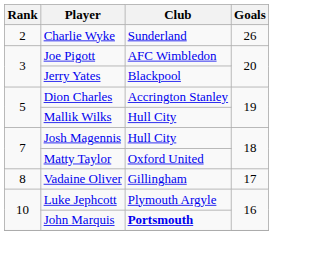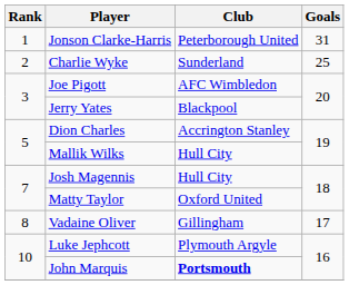 <table class="wikitable" style="text-align:center">
 <tr>
 <th>Rank</th>
 <th>Player</th>
 <th>Club</th>
 <th>Goals</th>
 </tr>
 <tr>
+<td rowspan="1">1</td>
+<td align="left"> <a href='#'>Jonson Clarke-Harris</a></td>
+<td align="left"><a href='#'>Peterborough United</a></td>
+<td rowspan="1">31</td>
+</tr>
+<tr>
 <td rowspan="1">2</td>
 <td align="left"> <a href='#'>Charlie Wyke</a></td>
 <td align="left"><a href='#'>Sunderland</a></td>
-<td rowspan="1">26</td>
+<td rowspan="1">25</td>
 </tr>
 <tr>
 <td rowspan="2">3</td>
 <td align="left"> <a href='#'>Joe Pigott</a></td>
 <td align="left"><a href='#'>AFC Wimbledon</a></td>
 <td rowspan="2">20</td>
 </tr>
 <tr>
 <td align="left"> <a href='#'>Jerry Yates</a></td>
 <td align="left"><a href='#'>Blackpool</a></td>
 </tr>
 <tr>
 <td rowspan="2">5</td>
 <td align="left"> <a href='#'>Dion Charles</a></td>
 <td align="left"><a href='#'>Accrington Stanley</a></td>
 <td rowspan="2">19</td>
 </tr>
 <tr>
 <td align="left"> <a href='#'>Mallik Wilks</a></td>
 <td align="left"><a href='#'>Hull City</a></td>
 </tr>
 <tr>
 <td rowspan="2">7</td>
 <td align="left"> <a href='#'>Josh Magennis</a></td>
 <td align="left"><a href='#'>Hull City</a></td>
 <td rowspan="2">18</td>
 </tr>
 <tr>
 <td align="left"> <a href='#'>Matty Taylor</a></td>
 <td align="left"><a href='#'>Oxford United</a></td>
 </tr>
 <tr>
 <td rowspan="1">8</td>
 <td align="left"> <a href='#'>Vadaine Oliver</a></td>
 <td align="left"><a href='#'>Gillingham</a></td>
 <td rowspan="1">17</td>
 </tr>
 <tr>
 <td rowspan="2">10</td>
 <td align="left"> <a href='#'>Luke Jephcott</a></td>
 <td align="left"><a href='#'>Plymouth Argyle</a></td>
 <td rowspan="2">16</td>
 </tr>
 <tr>
 <td align="left"> <a href='#'>John Marquis</a></td>
 <td align="left"><strong><a href='#'>Portsmouth</a></strong></td>
 </tr>
 <tr>
 </tr>
 </table>
